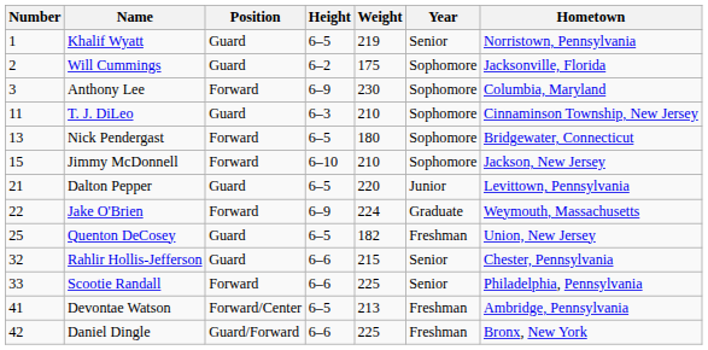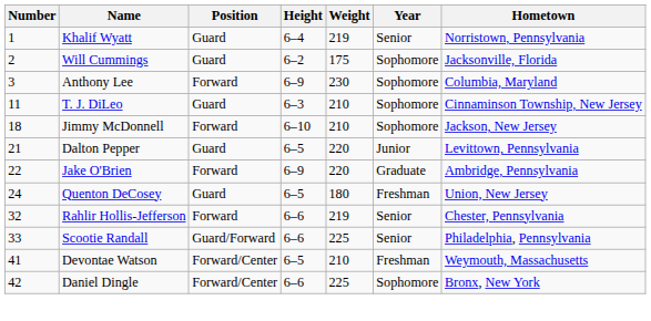 <table class="wikitable" style="font-size: 95%;">
 <tr>
 <th>Number</th>
 <th>Name</th>
 <th>Position</th>
 <th>Height</th>
 <th>Weight</th>
 <th>Year</th>
 <th>Hometown</th>
 </tr>
 <tr>
 <td>1</td>
 <td><a href='#'>Khalif Wyatt</a></td>
 <td>Guard</td>
-<td>6–5</td>
+<td>6–4</td>
 <td>219</td>
 <td>Senior</td>
 <td><a href='#'>Norristown, Pennsylvania</a></td>
 </tr>
 <tr>
 <td>2</td>
 <td><a href='#'>Will Cummings</a></td>
 <td>Guard</td>
 <td>6–2</td>
 <td>175</td>
 <td>Sophomore</td>
 <td><a href='#'>Jacksonville, Florida</a></td>
 </tr>
 <tr>
 <td>3</td>
 <td>Anthony Lee</td>
 <td>Forward</td>
 <td>6–9</td>
 <td>230</td>
 <td>Sophomore</td>
 <td><a href='#'>Columbia, Maryland</a></td>
 </tr>
 <tr>
 <td>11</td>
 <td><a href='#'>T. J. DiLeo</a></td>
 <td>Guard</td>
 <td>6–3</td>
 <td>210</td>
 <td>Sophomore</td>
 <td><a href='#'>Cinnaminson Township, New Jersey</a></td>
 </tr>
 <tr>
-<td>13</td>
-<td>Nick Pendergast</td>
-<td>Forward</td>
-<td>6–5</td>
-<td>180</td>
-<td>Sophomore</td>
-<td><a href='#'>Bridgewater, Connecticut</a></td>
-</tr>
-<tr>
-<td>15</td>
+<td>18</td>
 <td>Jimmy McDonnell</td>
 <td>Forward</td>
 <td>6–10</td>
 <td>210</td>
 <td>Sophomore</td>
 <td><a href='#'>Jackson, New Jersey</a></td>
 </tr>
 <tr>
 <td>21</td>
 <td>Dalton Pepper</td>
 <td>Guard</td>
 <td>6–5</td>
 <td>220</td>
 <td>Junior</td>
 <td><a href='#'>Levittown, Pennsylvania</a></td>
 </tr>
 <tr>
 <td>22</td>
 <td><a href='#'>Jake O'Brien</a></td>
 <td>Forward</td>
 <td>6–9</td>
-<td>224</td>
+<td>220</td>
 <td>Graduate</td>
-<td><a href='#'>Weymouth, Massachusetts</a></td>
+<td><a href='#'>Ambridge, Pennsylvania</a></td>
 </tr>
 <tr>
-<td>25</td>
+<td>24</td>
 <td><a href='#'>Quenton DeCosey</a></td>
 <td>Guard</td>
 <td>6–5</td>
-<td>182</td>
+<td>180</td>
 <td>Freshman</td>
 <td><a href='#'>Union, New Jersey</a></td>
 </tr>
 <tr>
 <td>32</td>
 <td><a href='#'>Rahlir Hollis-Jefferson</a></td>
-<td>Guard</td>
+<td>Forward</td>
 <td>6–6</td>
-<td>215</td>
+<td>219</td>
 <td>Senior</td>
 <td><a href='#'>Chester, Pennsylvania</a></td>
 </tr>
 <tr>
 <td>33</td>
 <td><a href='#'>Scootie Randall</a></td>
-<td>Forward</td>
+<td>Guard/Forward</td>
 <td>6–6</td>
 <td>225</td>
 <td>Senior</td>
 <td><a href='#'>Philadelphia</a>, <a href='#'>Pennsylvania</a></td>
 </tr>
 <tr>
 <td>41</td>
 <td>Devontae Watson</td>
 <td>Forward/Center</td>
 <td>6–5</td>
-<td>213</td>
+<td>210</td>
 <td>Freshman</td>
-<td><a href='#'>Ambridge, Pennsylvania</a></td>
+<td><a href='#'>Weymouth, Massachusetts</a></td>
 </tr>
 <tr>
 <td>42</td>
 <td>Daniel Dingle</td>
-<td>Guard/Forward</td>
+<td>Forward/Center</td>
 <td>6–6</td>
 <td>225</td>
-<td>Freshman</td>
+<td>Sophomore</td>
 <td><a href='#'>Bronx</a>, <a href='#'>New York</a></td>
 </tr>
 </table>
